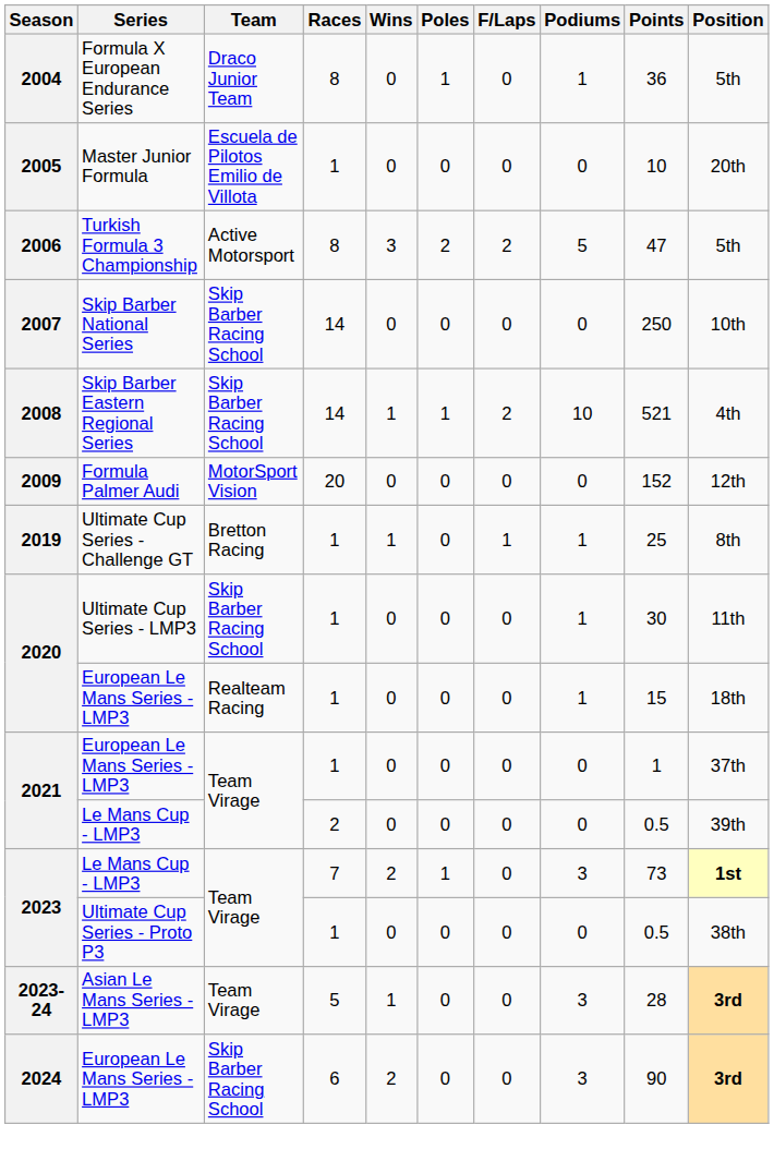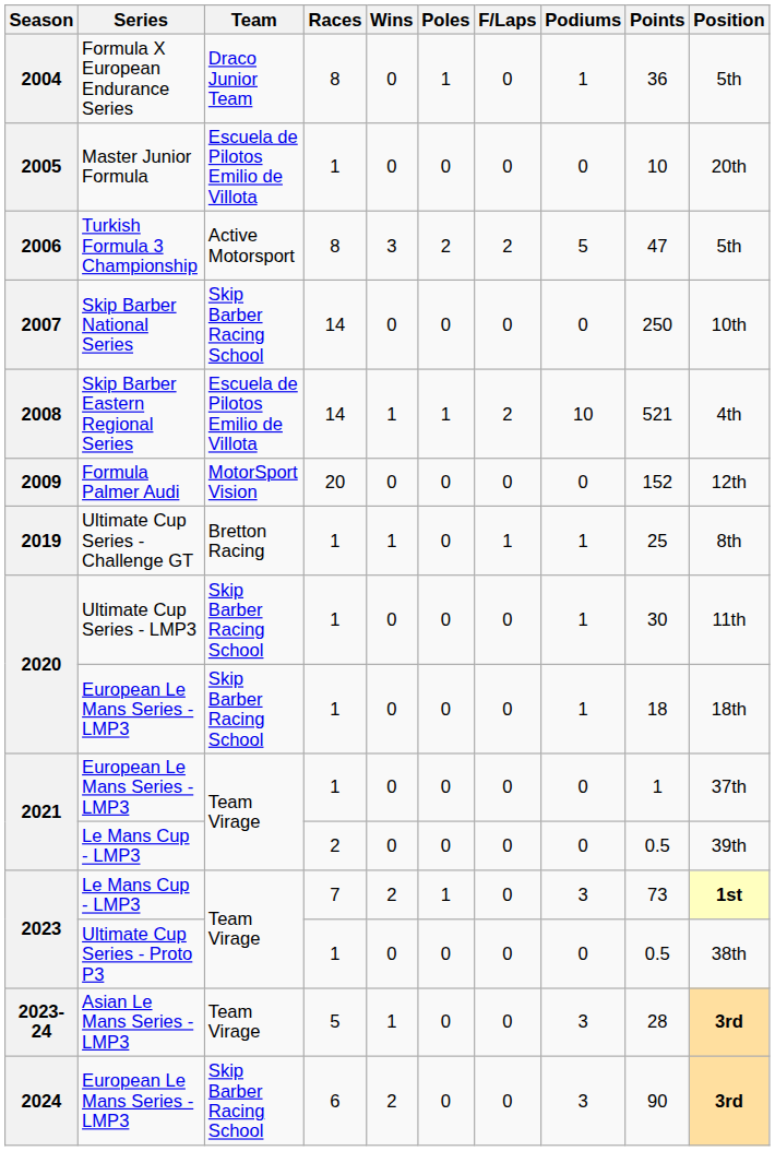 <table class="wikitable" style="font-size: 90%; text-align:center">
 <tr>
 <th>Season</th>
 <th>Series</th>
 <th>Team</th>
 <th>Races</th>
 <th>Wins</th>
 <th>Poles</th>
 <th>F/Laps</th>
 <th>Podiums</th>
 <th>Points</th>
 <th>Position</th>
 </tr>
 <tr>
 <th>2004</th>
 <td align=left>Formula X European Endurance Series</td>
 <td align=left><a href='#'>Draco Junior Team</a></td>
 <td>8</td>
 <td>0</td>
 <td>1</td>
 <td>0</td>
 <td>1</td>
 <td>36</td>
 <td>5th</td>
 </tr>
 <tr>
 <th>2005</th>
 <td align=left>Master Junior Formula</td>
 <td align=left><a href='#'>Escuela de Pilotos Emilio de Villota</a></td>
 <td>1</td>
 <td>0</td>
 <td>0</td>
 <td>0</td>
 <td>0</td>
 <td>10</td>
 <td>20th</td>
 </tr>
 <tr>
 <th>2006</th>
 <td align=left><a href='#'>Turkish Formula 3 Championship</a></td>
 <td align=left>Active Motorsport</td>
 <td>8</td>
 <td>3</td>
 <td>2</td>
 <td>2</td>
 <td>5</td>
 <td>47</td>
 <td>5th</td>
 </tr>
 <tr>
 <th>2007</th>
 <td align=left><a href='#'>Skip Barber National Series</a></td>
 <td align=left><a href='#'>Skip Barber Racing School</a></td>
 <td>14</td>
 <td>0</td>
 <td>0</td>
 <td>0</td>
 <td>0</td>
 <td>250</td>
 <td>10th</td>
 </tr>
 <tr>
 <th>2008</th>
 <td align=left><a href='#'>Skip Barber Eastern Regional Series</a></td>
-<td align=left><a href='#'>Skip Barber Racing School</a></td>
+<td align=left><a href='#'>Escuela de Pilotos Emilio de Villota</a></td>
 <td>14</td>
 <td>1</td>
 <td>1</td>
 <td>2</td>
 <td>10</td>
 <td>521</td>
 <td>4th</td>
 </tr>
 <tr>
 <th>2009</th>
 <td align=left><a href='#'>Formula Palmer Audi</a></td>
 <td align=left><a href='#'>MotorSport Vision</a></td>
 <td>20</td>
 <td>0</td>
 <td>0</td>
 <td>0</td>
 <td>0</td>
 <td>152</td>
 <td>12th</td>
 </tr>
 <tr>
 <th>2019</th>
 <td align=left>Ultimate Cup Series - Challenge GT</td>
 <td align=left>Bretton Racing</td>
 <td>1</td>
 <td>1</td>
 <td>0</td>
 <td>1</td>
 <td>1</td>
 <td>25</td>
 <td>8th</td>
 </tr>
 <tr>
 <th rowspan=2>2020</th>
 <td align=left>Ultimate Cup Series - LMP3</td>
 <td align=left><a href='#'>Skip Barber Racing School</a></td>
 <td>1</td>
 <td>0</td>
 <td>0</td>
 <td>0</td>
 <td>1</td>
 <td>30</td>
 <td align="center">11th</td>
 </tr>
 <tr>
 <td align=left><a href='#'>European Le Mans Series - LMP3</a></td>
-<td align=left>Realteam Racing</td>
+<td align=left><a href='#'>Skip Barber Racing School</a></td>
 <td>1</td>
 <td>0</td>
 <td>0</td>
 <td>0</td>
 <td>1</td>
-<td>15</td>
+<td>18</td>
 <td>18th</td>
 </tr>
 <tr>
 <th rowspan=2>2021</th>
 <td align=left><a href='#'>European Le Mans Series - LMP3</a></td>
 <td rowspan="2" align=left>Team Virage</td>
 <td>1</td>
 <td>0</td>
 <td>0</td>
 <td>0</td>
 <td>0</td>
 <td>1</td>
 <td>37th</td>
 </tr>
 <tr>
 <td align=left><a href='#'>Le Mans Cup - LMP3</a></td>
 <td>2</td>
 <td>0</td>
 <td>0</td>
 <td>0</td>
 <td>0</td>
 <td>0.5</td>
 <td>39th</td>
 </tr>
 <tr>
 <th rowspan="2">2023</th>
 <td align=left><a href='#'>Le Mans Cup - LMP3</a></td>
 <td rowspan="2" align="left">Team Virage</td>
 <td>7</td>
 <td>2</td>
 <td>1</td>
 <td>0</td>
 <td>3</td>
 <td>73</td>
 <td style="background:#ffffbf;"><strong>1st</strong></td>
 </tr>
 <tr>
 <td align=left><a href='#'>Ultimate Cup Series - Proto P3</a></td>
 <td>1</td>
 <td>0</td>
 <td>0</td>
 <td>0</td>
 <td>0</td>
 <td>0.5</td>
 <td>38th</td>
 </tr>
 <tr>
 <th>2023-24</th>
 <td align=left><a href='#'>Asian Le Mans Series - LMP3</a></td>
 <td align=left>Team Virage</td>
 <td>5</td>
 <td>1</td>
 <td>0</td>
 <td>0</td>
 <td>3</td>
 <td>28</td>
 <td style="background:#ffdf9f;"><strong>3rd</strong></td>
 </tr>
 <tr>
 <th>2024</th>
 <td align=left><a href='#'>European Le Mans Series - LMP3</a></td>
 <td align=left><a href='#'>Skip Barber Racing School</a></td>
 <td>6</td>
 <td>2</td>
 <td>0</td>
 <td>0</td>
 <td>3</td>
 <td>90</td>
 <td style="background:#ffdf9f;"><strong>3rd</strong></td>
 </tr>
 </table>
